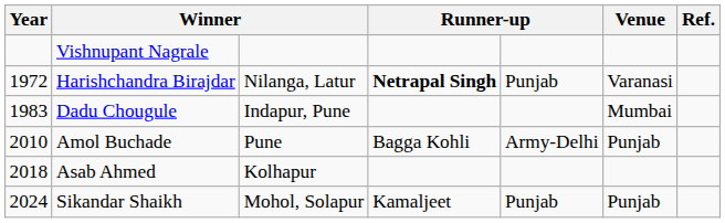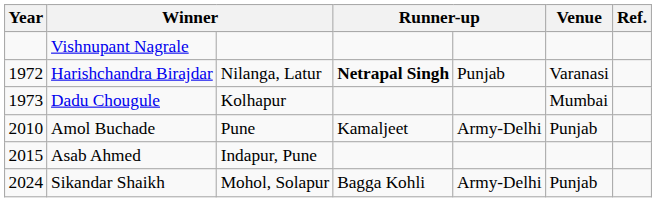 <table class="wikitable">
 <tr>
 <th>Year</th>
 <th colspan=2>Winner</th>
 <th colspan=2>Runner-up</th>
 <th>Venue</th>
 <th>Ref.</th>
 </tr>
 <tr>
 <td></td>
 <td><a href='#'>Vishnupant Nagrale</a></td>
 <td></td>
 <td></td>
 <td></td>
 <td></td>
 <td></td>
 </tr>
 <tr>
 <td>1972</td>
 <td><a href='#'>Harishchandra Birajdar</a></td>
 <td>Nilanga, Latur</td>
 <td><strong>Netrapal Singh</strong></td>
 <td>Punjab</td>
 <td>Varanasi</td>
 <td></td>
 </tr>
 <tr>
-<td>1983</td>
+<td>1973</td>
 <td><a href='#'>Dadu Chougule</a></td>
-<td>Indapur, Pune</td>
+<td>Kolhapur</td>
 <td></td>
 <td></td>
 <td>Mumbai</td>
 <td></td>
 </tr>
 <tr>
 <td>2010</td>
 <td>Amol Buchade</td>
 <td>Pune</td>
-<td>Bagga Kohli</td>
+<td>Kamaljeet</td>
 <td>Army-Delhi</td>
 <td>Punjab</td>
 <td></td>
 </tr>
 <tr>
-<td>2018</td>
+<td>2015</td>
 <td>Asab Ahmed</td>
-<td>Kolhapur</td>
+<td>Indapur, Pune</td>
 <td></td>
 <td></td>
 <td></td>
 <td></td>
 </tr>
 <tr>
 <td>2024</td>
 <td>Sikandar Shaikh</td>
 <td>Mohol, Solapur</td>
-<td>Kamaljeet</td>
-<td>Punjab</td>
+<td>Bagga Kohli</td>
+<td>Army-Delhi</td>
 <td>Punjab</td>
 <td></td>
 </tr>
 </table>
